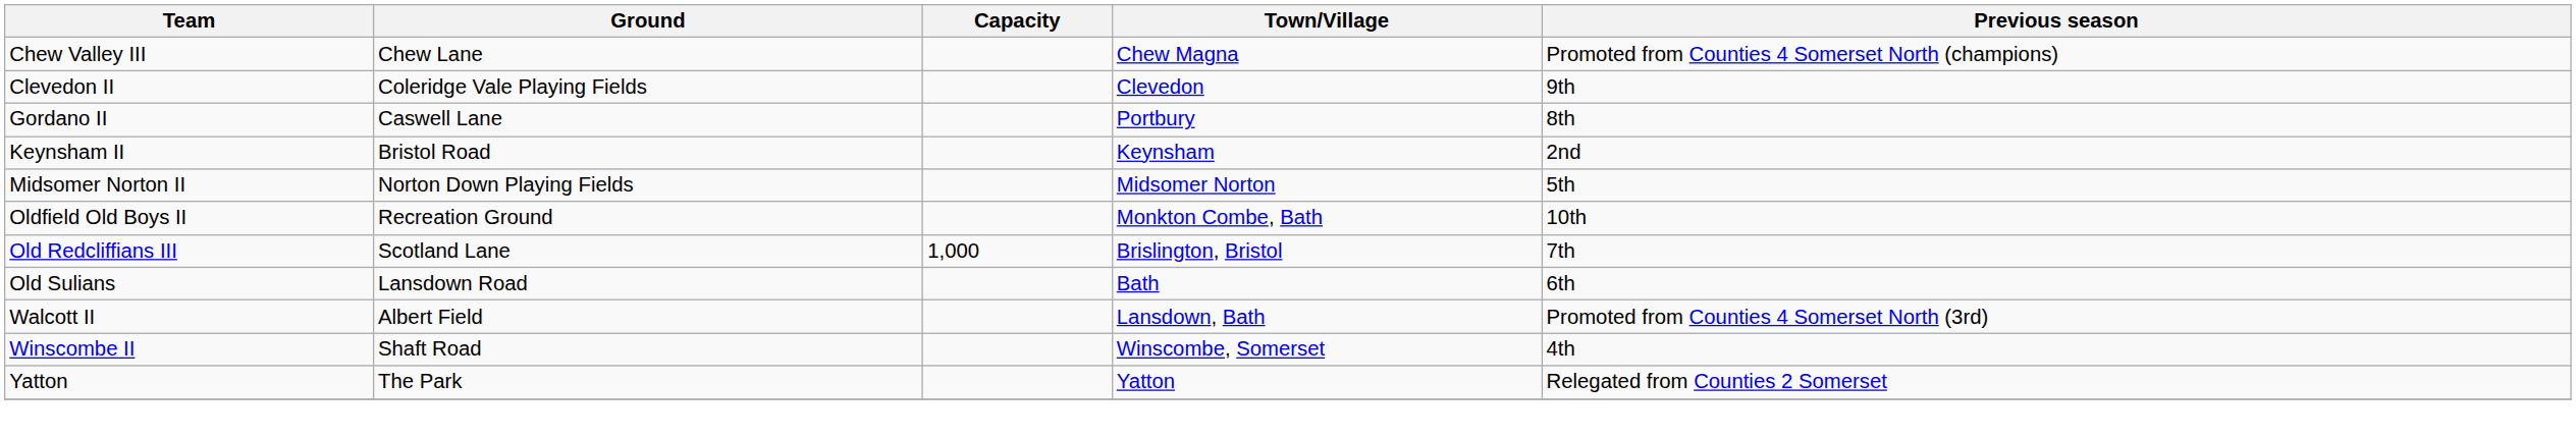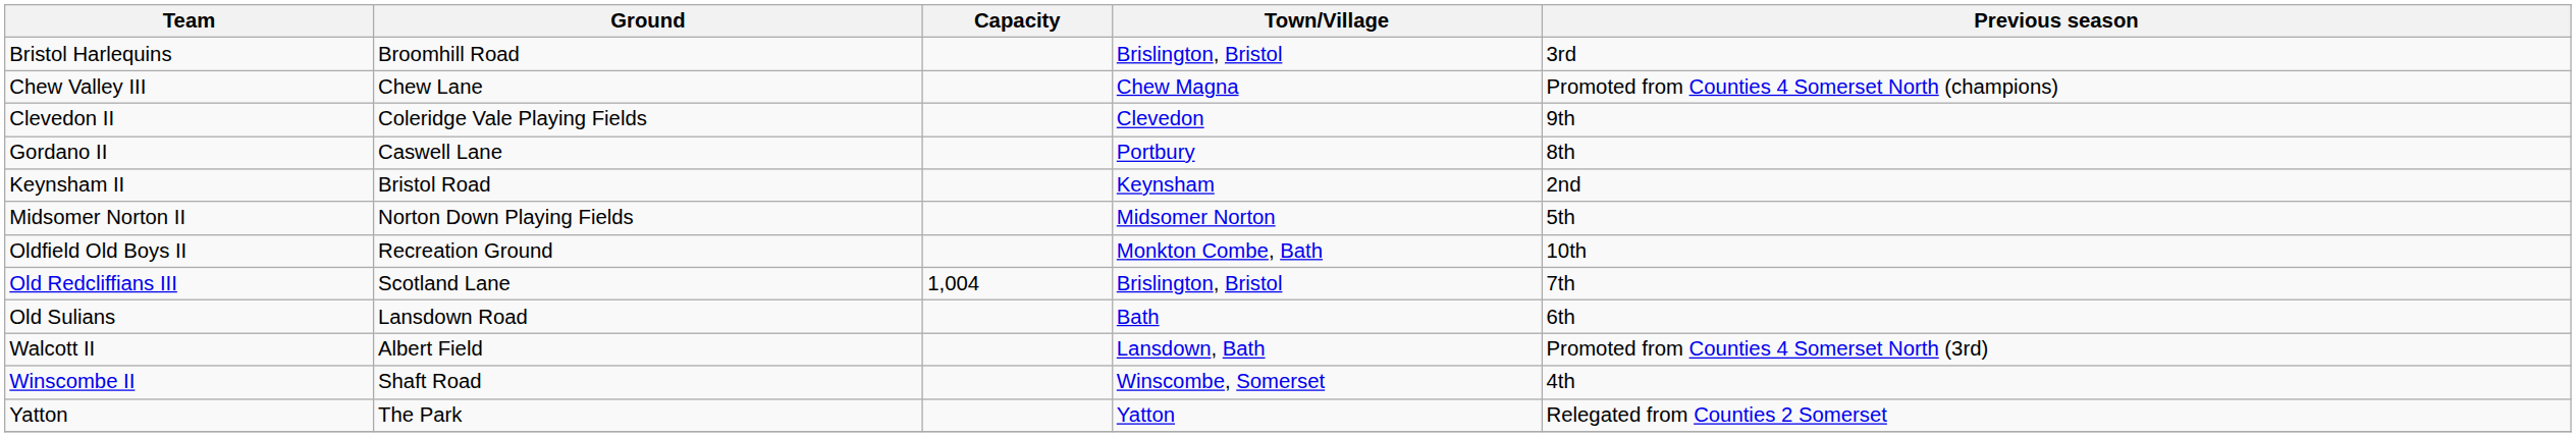 <table class="wikitable sortable" width=100%>
 <tr>
 <th>Team</th>
 <th>Ground</th>
 <th>Capacity</th>
 <th>Town/Village</th>
 <th>Previous season</th>
+</tr>
+<tr>
+<td>Bristol Harlequins</td>
+<td>Broomhill Road</td>
+<td></td>
+<td><a href='#'>Brislington</a>, <a href='#'>Bristol</a></td>
+<td>3rd</td>
 </tr>
 <tr>
 <td>Chew Valley III</td>
 <td>Chew Lane</td>
 <td></td>
 <td><a href='#'>Chew Magna</a></td>
 <td>Promoted from <a href='#'>Counties 4 Somerset North</a> (champions)</td>
 </tr>
 <tr>
 <td>Clevedon II</td>
 <td>Coleridge Vale Playing Fields</td>
 <td></td>
 <td><a href='#'>Clevedon</a></td>
 <td>9th</td>
 </tr>
 <tr>
 <td>Gordano II</td>
 <td>Caswell Lane</td>
 <td></td>
 <td><a href='#'>Portbury</a></td>
 <td>8th</td>
 </tr>
 <tr>
 <td>Keynsham II</td>
 <td>Bristol Road</td>
 <td></td>
 <td><a href='#'>Keynsham</a></td>
 <td>2nd</td>
 </tr>
 <tr>
 <td>Midsomer Norton II</td>
 <td>Norton Down Playing Fields</td>
 <td></td>
 <td><a href='#'>Midsomer Norton</a></td>
 <td>5th</td>
 </tr>
 <tr>
 <td>Oldfield Old Boys II</td>
 <td>Recreation Ground</td>
 <td></td>
 <td><a href='#'>Monkton Combe</a>, <a href='#'>Bath</a></td>
 <td>10th</td>
 </tr>
 <tr>
 <td><a href='#'>Old Redcliffians III</a></td>
 <td>Scotland Lane</td>
-<td>1,000</td>
+<td>1,004</td>
 <td><a href='#'>Brislington</a>, <a href='#'>Bristol</a></td>
 <td>7th</td>
 </tr>
 <tr>
 <td>Old Sulians</td>
 <td>Lansdown Road</td>
 <td></td>
 <td><a href='#'>Bath</a></td>
 <td>6th</td>
 </tr>
 <tr>
 <td>Walcott II</td>
 <td>Albert Field</td>
 <td></td>
 <td><a href='#'>Lansdown</a>, <a href='#'>Bath</a></td>
 <td>Promoted from <a href='#'>Counties 4 Somerset North</a> (3rd)</td>
 </tr>
 <tr>
 <td><a href='#'>Winscombe II</a></td>
 <td>Shaft Road</td>
 <td></td>
 <td><a href='#'>Winscombe</a>, <a href='#'>Somerset</a></td>
 <td>4th</td>
 </tr>
 <tr>
 <td>Yatton</td>
 <td>The Park</td>
 <td></td>
 <td><a href='#'>Yatton</a></td>
 <td>Relegated from <a href='#'>Counties 2 Somerset</a></td>
 </tr>
 <tr>
 </tr>
 </table>
